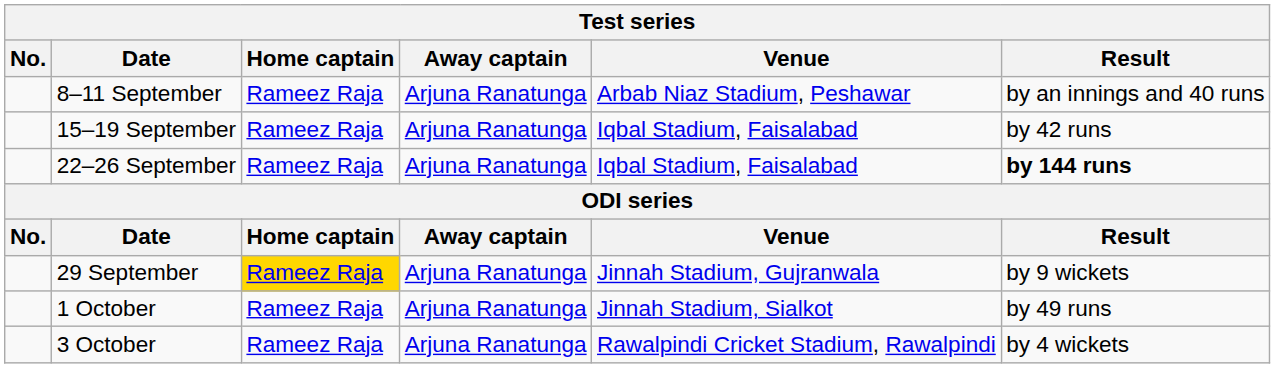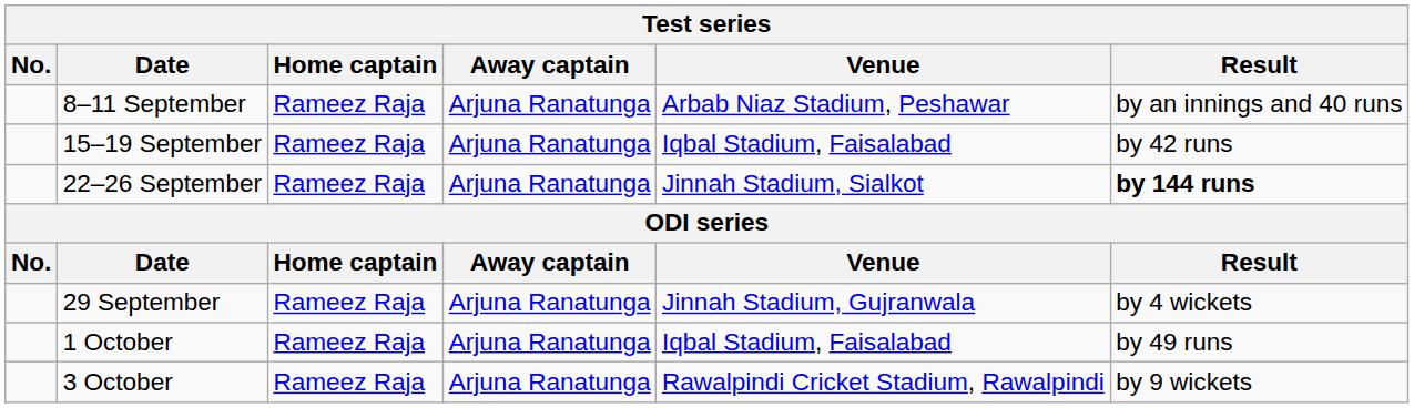 <table class="wikitable">
 <tr>
 <th colspan="9">Test series</th>
 </tr>
 <tr>
 <th>No.</th>
 <th>Date</th>
 <th>Home captain</th>
 <th>Away captain</th>
 <th>Venue</th>
 <th>Result</th>
 </tr>
 <tr>
 <td></td>
 <td>8–11 September</td>
 <td><a href='#'>Rameez Raja</a></td>
 <td><a href='#'>Arjuna Ranatunga</a></td>
 <td><a href='#'>Arbab Niaz Stadium</a>, <a href='#'>Peshawar</a></td>
 <td> by an innings and 40 runs</td>
 </tr>
 <tr>
 <td></td>
 <td>15–19 September</td>
 <td><a href='#'>Rameez Raja</a></td>
 <td><a href='#'>Arjuna Ranatunga</a></td>
 <td><a href='#'>Iqbal Stadium</a>, <a href='#'>Faisalabad</a></td>
 <td> by 42 runs</td>
 </tr>
 <tr>
 <td></td>
 <td>22–26 September</td>
 <td><a href='#'>Rameez Raja</a></td>
 <td><a href='#'>Arjuna Ranatunga</a></td>
-<td><a href='#'>Iqbal Stadium</a>, <a href='#'>Faisalabad</a></td>
+<td><a href='#'>Jinnah Stadium, Sialkot</a></td>
 <td><strong> by 144 runs</strong></td>
 </tr>
 <tr>
 <th colspan="9">ODI series</th>
 </tr>
 <tr>
 <th>No.</th>
 <th>Date</th>
 <th>Home captain</th>
 <th>Away captain</th>
 <th>Venue</th>
 <th>Result</th>
 </tr>
 <tr>
 <td></td>
 <td>29 September</td>
-<td style="background: gold;"><a href='#'>Rameez Raja</a></td>
+<td><a href='#'>Rameez Raja</a></td>
 <td><a href='#'>Arjuna Ranatunga</a></td>
 <td><a href='#'>Jinnah Stadium, Gujranwala</a></td>
-<td> by 9 wickets</td>
+<td> by 4 wickets</td>
 </tr>
 <tr>
 <td></td>
 <td>1 October</td>
 <td><a href='#'>Rameez Raja</a></td>
 <td><a href='#'>Arjuna Ranatunga</a></td>
-<td><a href='#'>Jinnah Stadium, Sialkot</a></td>
+<td><a href='#'>Iqbal Stadium</a>, <a href='#'>Faisalabad</a></td>
 <td> by 49 runs</td>
 </tr>
 <tr>
 <td></td>
 <td>3 October</td>
 <td><a href='#'>Rameez Raja</a></td>
 <td><a href='#'>Arjuna Ranatunga</a></td>
 <td><a href='#'>Rawalpindi Cricket Stadium</a>, <a href='#'>Rawalpindi</a></td>
-<td> by 4 wickets</td>
+<td> by 9 wickets</td>
 </tr>
 </table>
